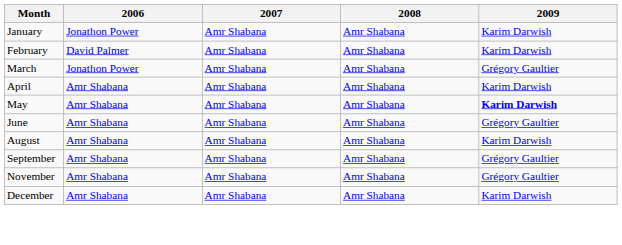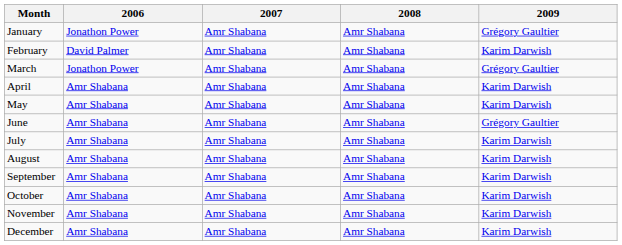 <table class=wikitable style="font-size:98%;">
 <tr>
 <th style="width:75px;">Month</th>
 <th style="width:185px;">2006</th>
 <th style="width:185px;">2007</th>
 <th style="width:185px;">2008</th>
 <th style="width:185px;">2009</th>
 </tr>
 <tr>
 <td>January</td>
 <td> <a href='#'>Jonathon Power</a></td>
 <td> <a href='#'>Amr Shabana</a></td>
 <td> <a href='#'>Amr Shabana</a></td>
-<td> <a href='#'>Karim Darwish</a></td>
+<td> <a href='#'>Grégory Gaultier</a></td>
 </tr>
 <tr>
 <td>February</td>
 <td> <a href='#'>David Palmer</a></td>
 <td> <a href='#'>Amr Shabana</a></td>
 <td> <a href='#'>Amr Shabana</a></td>
 <td> <a href='#'>Karim Darwish</a></td>
 </tr>
 <tr>
 <td>March</td>
 <td> <a href='#'>Jonathon Power</a></td>
 <td> <a href='#'>Amr Shabana</a></td>
 <td> <a href='#'>Amr Shabana</a></td>
 <td> <a href='#'>Grégory Gaultier</a></td>
 </tr>
 <tr>
 <td>April</td>
 <td> <a href='#'>Amr Shabana</a></td>
 <td> <a href='#'>Amr Shabana</a></td>
 <td> <a href='#'>Amr Shabana</a></td>
 <td> <a href='#'>Karim Darwish</a></td>
 </tr>
 <tr>
 <td>May</td>
 <td> <a href='#'>Amr Shabana</a></td>
 <td> <a href='#'>Amr Shabana</a></td>
 <td> <a href='#'>Amr Shabana</a></td>
-<td><strong> <a href='#'>Karim Darwish</a></strong></td>
+<td> <a href='#'>Karim Darwish</a></td>
 </tr>
 <tr>
 <td>June</td>
 <td> <a href='#'>Amr Shabana</a></td>
 <td> <a href='#'>Amr Shabana</a></td>
 <td> <a href='#'>Amr Shabana</a></td>
 <td> <a href='#'>Grégory Gaultier</a></td>
+</tr>
+<tr>
+<td>July</td>
+<td> <a href='#'>Amr Shabana</a></td>
+<td> <a href='#'>Amr Shabana</a></td>
+<td> <a href='#'>Amr Shabana</a></td>
+<td> <a href='#'>Karim Darwish</a></td>
 </tr>
 <tr>
 <td>August</td>
 <td> <a href='#'>Amr Shabana</a></td>
 <td> <a href='#'>Amr Shabana</a></td>
 <td> <a href='#'>Amr Shabana</a></td>
 <td> <a href='#'>Karim Darwish</a></td>
 </tr>
 <tr>
 <td>September</td>
 <td> <a href='#'>Amr Shabana</a></td>
 <td> <a href='#'>Amr Shabana</a></td>
 <td> <a href='#'>Amr Shabana</a></td>
-<td> <a href='#'>Grégory Gaultier</a></td>
+<td> <a href='#'>Karim Darwish</a></td>
+</tr>
+<tr>
+<td>October</td>
+<td> <a href='#'>Amr Shabana</a></td>
+<td> <a href='#'>Amr Shabana</a></td>
+<td> <a href='#'>Amr Shabana</a></td>
+<td> <a href='#'>Karim Darwish</a></td>
 </tr>
 <tr>
 <td>November</td>
 <td> <a href='#'>Amr Shabana</a></td>
 <td> <a href='#'>Amr Shabana</a></td>
 <td> <a href='#'>Amr Shabana</a></td>
-<td> <a href='#'>Grégory Gaultier</a></td>
+<td> <a href='#'>Karim Darwish</a></td>
 </tr>
 <tr>
 <td>December</td>
 <td> <a href='#'>Amr Shabana</a></td>
 <td> <a href='#'>Amr Shabana</a></td>
 <td> <a href='#'>Amr Shabana</a></td>
 <td> <a href='#'>Karim Darwish</a></td>
 </tr>
 </table>
